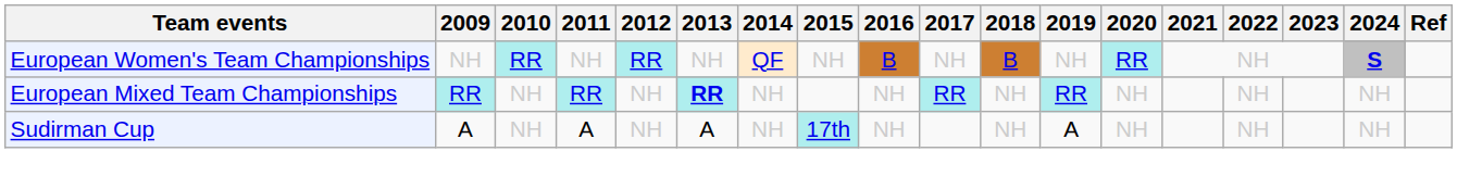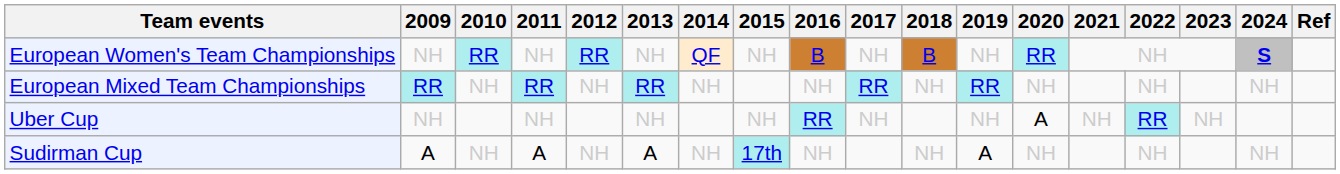 <table style='font-size: 90%; text-align:center;' class='wikitable'>
 <tr>
 <th>Team events</th>
 <th>2009</th>
 <th>2010</th>
 <th>2011</th>
 <th>2012</th>
 <th>2013</th>
 <th>2014</th>
 <th>2015</th>
 <th>2016</th>
 <th>2017</th>
 <th>2018</th>
 <th>2019</th>
 <th>2020</th>
 <th>2021</th>
 <th>2022</th>
 <th>2023</th>
 <th>2024</th>
 <th>Ref</th>
 </tr>
 <tr>
 <td bgcolor="#ECF2FF"; align="left"><a href='#'>European Women's Team Championships</a></td>
 <td style=color:#ccc>NH</td>
 <td bgcolor=AFEEEE><a href='#'>RR</a></td>
 <td style=color:#ccc>NH</td>
 <td bgcolor=AFEEEE><a href='#'>RR</a></td>
 <td style=color:#ccc>NH</td>
 <td bgcolor=FFEBCD><a href='#'>QF</a></td>
 <td style=color:#ccc>NH</td>
 <td bgcolor=CD7F32><a href='#'>B</a></td>
 <td style=color:#ccc>NH</td>
 <td bgcolor=CD7F32><a href='#'>B</a></td>
 <td style=color:#ccc>NH</td>
 <td bgcolor=AFEEEE><a href='#'>RR</a></td>
 <td colspan="3" style=color:#ccc>NH</td>
 <td bgcolor=silver><strong><a href='#'>S</a></strong></td>
 <td></td>
 </tr>
 <tr>
 <td bgcolor="#ECF2FF"; align="left"><a href='#'>European Mixed Team Championships</a></td>
 <td bgcolor=AFEEEE><a href='#'>RR</a></td>
 <td style=color:#ccc>NH</td>
 <td bgcolor=AFEEEE><a href='#'>RR</a></td>
 <td style=color:#ccc>NH</td>
-<td bgcolor=AFEEEE><strong><a href='#'>RR</a></strong></td>
+<td bgcolor=AFEEEE><a href='#'>RR</a></td>
 <td style=color:#ccc>NH</td>
 <td><a href='#'></a></td>
 <td style=color:#ccc>NH</td>
 <td bgcolor=AFEEEE><a href='#'>RR</a></td>
 <td style=color:#ccc>NH</td>
 <td bgcolor=AFEEEE><a href='#'>RR</a></td>
 <td style=color:#ccc>NH</td>
 <td 2021;></td>
 <td style=color:#ccc>NH</td>
 <td 2023;></td>
 <td style=color:#ccc>NH</td>
+<td></td>
+</tr>
+<tr>
+<td bgcolor="#ECF2FF"; align="left"><a href='#'>Uber Cup</a></td>
+<td style=color:#ccc>NH</td>
+<td></td>
+<td style=color:#ccc>NH</td>
+<td></td>
+<td style=color:#ccc>NH</td>
+<td></td>
+<td style=color:#ccc>NH</td>
+<td bgcolor=AFEEEE><a href='#'>RR</a></td>
+<td style=color:#ccc>NH</td>
+<td><a href='#'></a></td>
+<td style=color:#ccc>NH</td>
+<td>A</td>
+<td style=color:#ccc>NH</td>
+<td bgcolor=AFEEEE><a href='#'>RR</a></td>
+<td style=color:#ccc>NH</td>
+<td><a href='#'></a></td>
 <td></td>
 </tr>
 <tr>
 <td bgcolor="#ECF2FF"; align="left"><a href='#'>Sudirman Cup</a></td>
 <td>A</td>
 <td style=color:#ccc>NH</td>
 <td>A</td>
 <td style=color:#ccc>NH</td>
 <td>A</td>
 <td style=color:#ccc>NH</td>
 <td bgcolor=AFEEEE><a href='#'>17th</a></td>
 <td style=color:#ccc>NH</td>
 <td></td>
 <td style=color:#ccc>NH</td>
 <td>A</td>
 <td style=color:#ccc>NH</td>
 <td 2021;></td>
 <td style=color:#ccc>NH</td>
 <td 2023;></td>
 <td style=color:#ccc>NH</td>
 <td></td>
 </tr>
 </table>
